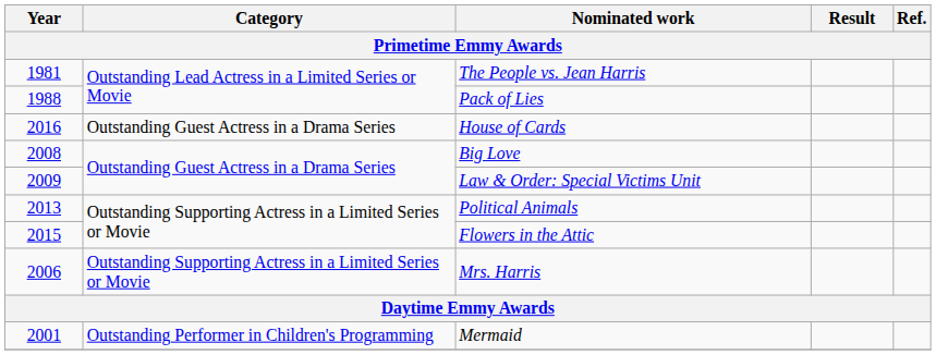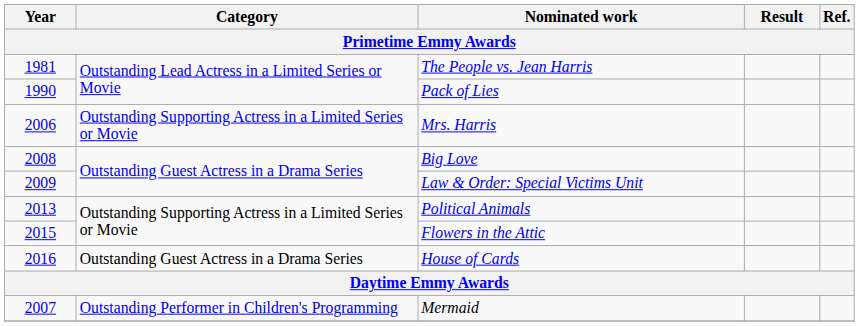 <table class=wikitable>
 <tr>
 <th scope="col" style="width:5em;">Year</th>
 <th scope="col" style="width:28em;">Category</th>
 <th scope="col" style="width:27em;">Nominated work</th>
 <th scope="col" style="width:5em;">Result</th>
 <th>Ref.</th>
 </tr>
 <tr>
 <th colspan=5><a href='#'>Primetime Emmy Awards</a></th>
 </tr>
 <tr>
 <td style="text-align:center;"><a href='#'>1981</a></td>
 <td rowspan=2><a href='#'>Outstanding Lead Actress in a Limited Series or Movie</a></td>
 <td><em><a href='#'>The People vs. Jean Harris</a></em></td>
 <td></td>
 <td style="text-align:center;"></td>
 </tr>
 <tr>
-<td style="text-align:center;"><a href='#'>1988</a></td>
+<td style="text-align:center;"><a href='#'>1990</a></td>
 <td><em><a href='#'>Pack of Lies</a></em></td>
 <td></td>
 <td style="text-align:center;"></td>
 </tr>
 <tr>
-<td style="text-align:center;"><a href='#'>2016</a></td>
-<td>Outstanding Guest Actress in a Drama Series</td>
-<td><em><a href='#'>House of Cards</a></em></td>
+<td style="text-align:center;"><a href='#'>2006</a></td>
+<td><a href='#'>Outstanding Supporting Actress in a Limited Series or Movie</a></td>
+<td><em><a href='#'>Mrs. Harris</a></em></td>
 <td></td>
 <td style="text-align:center;"></td>
 </tr>
 <tr>
 <td style="text-align:center;"><a href='#'>2008</a></td>
 <td rowspan=2><a href='#'>Outstanding Guest Actress in a Drama Series</a></td>
 <td><em><a href='#'>Big Love</a></em></td>
 <td></td>
 <td style="text-align:center;"></td>
 </tr>
 <tr>
 <td style="text-align:center;"><a href='#'>2009</a></td>
 <td><em><a href='#'>Law & Order: Special Victims Unit</a></em></td>
 <td></td>
 <td style="text-align:center;"></td>
 </tr>
 <tr>
 <td style="text-align:center;"><a href='#'>2013</a></td>
 <td rowspan=2>Outstanding Supporting Actress in a Limited Series or Movie</td>
 <td><em><a href='#'>Political Animals</a></em></td>
 <td></td>
 <td style="text-align:center;"></td>
 </tr>
 <tr>
 <td style="text-align:center;"><a href='#'>2015</a></td>
 <td><em><a href='#'>Flowers in the Attic</a></em></td>
 <td></td>
 <td style="text-align:center;"></td>
 </tr>
 <tr>
-<td style="text-align:center;"><a href='#'>2006</a></td>
-<td><a href='#'>Outstanding Supporting Actress in a Limited Series or Movie</a></td>
-<td><em><a href='#'>Mrs. Harris</a></em></td>
+<td style="text-align:center;"><a href='#'>2016</a></td>
+<td>Outstanding Guest Actress in a Drama Series</td>
+<td><em><a href='#'>House of Cards</a></em></td>
 <td></td>
 <td style="text-align:center;"></td>
 </tr>
 <tr>
 <th colspan=5><a href='#'>Daytime Emmy Awards</a></th>
 </tr>
 <tr>
-<td style="text-align:center;"><a href='#'>2001</a></td>
+<td style="text-align:center;"><a href='#'>2007</a></td>
 <td><a href='#'>Outstanding Performer in Children's Programming</a></td>
 <td><em>Mermaid</em></td>
 <td></td>
 <td style="text-align:center;"></td>
 </tr>
 <tr>
 </tr>
 </table>
